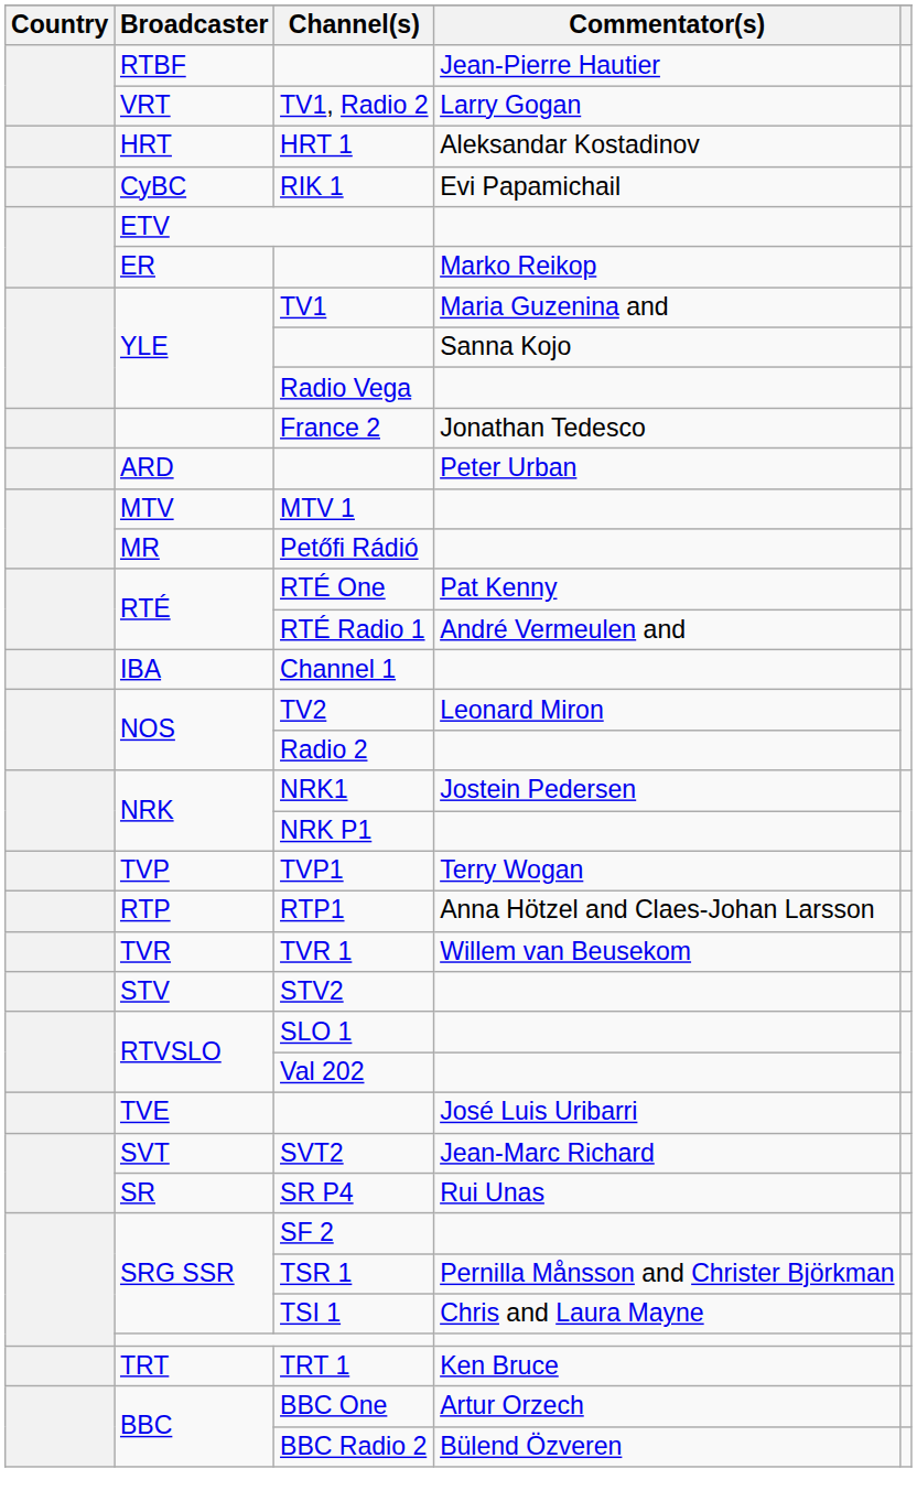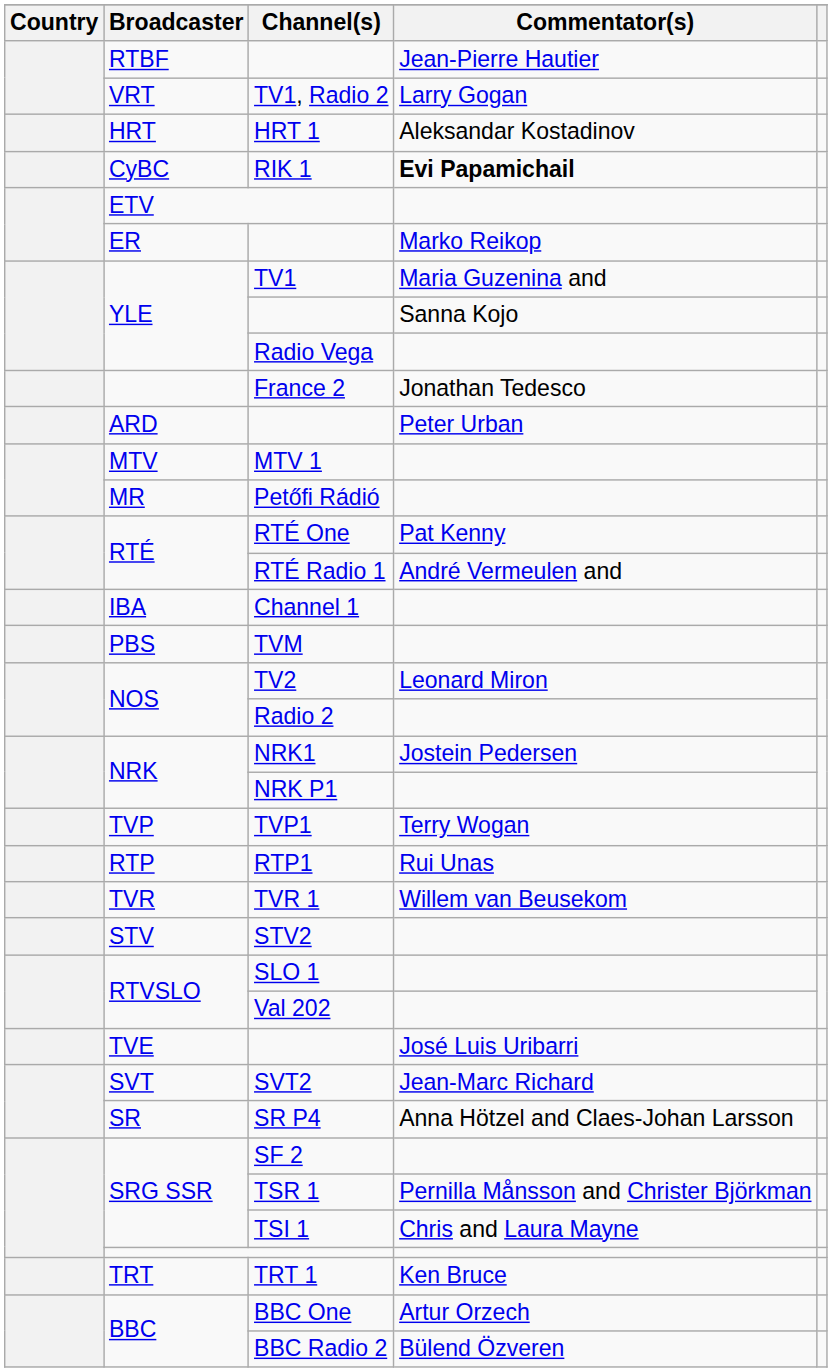 <table class="wikitable plainrowheaders sticky-header">
 <tr>
 </tr>
 <tr>
 <th scope="col">Country</th>
 <th scope="col">Broadcaster</th>
 <th scope="col">Channel(s)</th>
 <th scope="col">Commentator(s)</th>
 <th scope="col"></th>
 </tr>
 <tr>
 <th scope="rowgroup" rowspan="2"></th>
 <td><a href='#'>RTBF</a></td>
 <td></td>
 <td><a href='#'>Jean-Pierre Hautier</a></td>
 <td style="text-align:center"></td>
 </tr>
 <tr>
 <td><a href='#'>VRT</a></td>
 <td><a href='#'>TV1</a>, <a href='#'>Radio 2</a></td>
 <td><a href='#'>Larry Gogan</a></td>
 <td style="text-align:center"></td>
 </tr>
 <tr>
 <th scope="row"></th>
 <td><a href='#'>HRT</a></td>
 <td><a href='#'>HRT 1</a></td>
 <td>Aleksandar Kostadinov</td>
 <td style="text-align:center"></td>
 </tr>
 <tr>
 <th scope="row"></th>
 <td><a href='#'>CyBC</a></td>
 <td><a href='#'>RIK 1</a></td>
-<td>Evi Papamichail</td>
+<td><strong>Evi Papamichail</strong></td>
 <td style="text-align:center"></td>
 </tr>
 <tr>
 <th scope="rowgroup" rowspan="2"></th>
 <td colspan="2"><a href='#'>ETV</a></td>
 <td></td>
 <td style="text-align:center"></td>
 </tr>
 <tr>
 <td><a href='#'>ER</a></td>
 <td></td>
 <td><a href='#'>Marko Reikop</a></td>
 <td style="text-align:center"></td>
 </tr>
 <tr>
 <th scope="rowgroup" rowspan="3"></th>
 <td rowspan="3"><a href='#'>YLE</a></td>
 <td><a href='#'>TV1</a></td>
 <td><a href='#'>Maria Guzenina</a> and </td>
 <td style="text-align:center"></td>
 </tr>
 <tr>
 <td></td>
 <td>Sanna Kojo</td>
 <td style="text-align:center"></td>
 </tr>
 <tr>
 <td><a href='#'>Radio Vega</a></td>
 <td></td>
 <td style="text-align:center"></td>
 </tr>
 <tr>
 <th scope="row"></th>
 <td></td>
 <td><a href='#'>France 2</a></td>
 <td>Jonathan Tedesco</td>
 <td style="text-align:center"></td>
 </tr>
 <tr>
 <th scope="row"></th>
 <td><a href='#'>ARD</a></td>
 <td></td>
 <td><a href='#'>Peter Urban</a></td>
 <td style="text-align:center"></td>
 </tr>
 <tr>
 <th scope="rowgroup" rowspan="2"></th>
 <td><a href='#'>MTV</a></td>
 <td><a href='#'>MTV 1</a></td>
 <td></td>
 <td style="text-align:center"></td>
 </tr>
 <tr>
 <td><a href='#'>MR</a></td>
 <td><a href='#'>Petőfi Rádió</a></td>
 <td></td>
 <td style="text-align:center"></td>
 </tr>
 <tr>
 <th scope="rowgroup" rowspan="2"></th>
 <td rowspan="2"><a href='#'>RTÉ</a></td>
 <td><a href='#'>RTÉ One</a></td>
 <td><a href='#'>Pat Kenny</a></td>
 <td style="text-align:center"></td>
 </tr>
 <tr>
 <td><a href='#'>RTÉ Radio 1</a></td>
 <td><a href='#'>André Vermeulen</a> and </td>
 <td style="text-align:center"></td>
 </tr>
 <tr>
 <th scope="row"></th>
 <td><a href='#'>IBA</a></td>
 <td><a href='#'>Channel 1</a></td>
 <td></td>
 <td style="text-align:center"></td>
 </tr>
 <tr>
+<th scope="row"></th>
+<td><a href='#'>PBS</a></td>
+<td><a href='#'>TVM</a></td>
+<td></td>
+<td style="text-align:center"></td>
+</tr>
+<tr>
 <th scope="rowgroup" rowspan="2"></th>
 <td rowspan="2"><a href='#'>NOS</a></td>
 <td><a href='#'>TV2</a></td>
 <td><a href='#'>Leonard Miron</a></td>
 <td rowspan="2" style="text-align:center"></td>
 </tr>
 <tr>
 <td><a href='#'>Radio 2</a></td>
 <td></td>
 </tr>
 <tr>
 <th scope="rowgroup" rowspan="2"></th>
 <td rowspan="2"><a href='#'>NRK</a></td>
 <td><a href='#'>NRK1</a></td>
 <td><a href='#'>Jostein Pedersen</a></td>
 <td style="text-align:center" rowspan="2"></td>
 </tr>
 <tr>
 <td><a href='#'>NRK P1</a></td>
 <td></td>
 </tr>
 <tr>
 <th scope="row"></th>
 <td><a href='#'>TVP</a></td>
 <td><a href='#'>TVP1</a></td>
 <td><a href='#'>Terry Wogan</a></td>
 <td style="text-align:center"></td>
 </tr>
 <tr>
 <th scope="row"></th>
 <td><a href='#'>RTP</a></td>
 <td><a href='#'>RTP1</a></td>
-<td>Anna Hötzel and Claes-Johan Larsson</td>
+<td><a href='#'>Rui Unas</a></td>
 <td style="text-align:center"></td>
 </tr>
 <tr>
 <th scope="row"></th>
 <td><a href='#'>TVR</a></td>
 <td><a href='#'>TVR 1</a></td>
 <td><a href='#'>Willem van Beusekom</a></td>
 <td style="text-align:center"></td>
 </tr>
 <tr>
 <th scope="row"></th>
 <td><a href='#'>STV</a></td>
 <td><a href='#'>STV2</a></td>
 <td></td>
 <td style="text-align:center"></td>
 </tr>
 <tr>
 <th scope="row" rowspan="2"></th>
 <td rowspan="2"><a href='#'>RTVSLO</a></td>
 <td><a href='#'>SLO 1</a></td>
 <td></td>
 <td rowspan="2" style="text-align:center"></td>
 </tr>
 <tr>
 <td><a href='#'>Val 202</a></td>
 <td></td>
 </tr>
 <tr>
 <th scope="row"></th>
 <td><a href='#'>TVE</a></td>
 <td></td>
 <td><a href='#'>José Luis Uribarri</a></td>
 <td style="text-align:center"></td>
 </tr>
 <tr>
 <th scope="rowgroup" rowspan="2"></th>
 <td><a href='#'>SVT</a></td>
 <td><a href='#'>SVT2</a></td>
 <td><a href='#'>Jean-Marc Richard</a></td>
 <td style="text-align:center"></td>
 </tr>
 <tr>
 <td><a href='#'>SR</a></td>
 <td><a href='#'>SR P4</a></td>
-<td><a href='#'>Rui Unas</a></td>
+<td>Anna Hötzel and Claes-Johan Larsson</td>
 <td style="text-align:center"></td>
 </tr>
 <tr>
 <th scope="rowgroup" rowspan="4"></th>
 <td rowspan="3"><a href='#'>SRG SSR</a></td>
 <td><a href='#'>SF 2</a></td>
 <td></td>
 <td style="text-align:center"></td>
 </tr>
 <tr>
 <td><a href='#'>TSR 1</a></td>
 <td><a href='#'>Pernilla Månsson</a> and <a href='#'>Christer Björkman</a></td>
 <td style="text-align:center"></td>
 </tr>
 <tr>
 <td><a href='#'>TSI 1</a></td>
 <td><a href='#'>Chris</a> and <a href='#'>Laura Mayne</a></td>
 <td style="text-align:center"></td>
 </tr>
 <tr>
 <td colspan="2"></td>
 <td></td>
 <td style="text-align:center"></td>
 </tr>
 <tr>
 <th scope="row"></th>
 <td><a href='#'>TRT</a></td>
 <td><a href='#'>TRT 1</a></td>
 <td><a href='#'>Ken Bruce</a></td>
 <td style="text-align:center"></td>
 </tr>
 <tr>
 <th scope="rowgroup" rowspan="2"></th>
 <td rowspan="2"><a href='#'>BBC</a></td>
 <td><a href='#'>BBC One</a></td>
 <td><a href='#'>Artur Orzech</a></td>
 <td style="text-align:center"></td>
 </tr>
 <tr>
 <td><a href='#'>BBC Radio 2</a></td>
 <td><a href='#'>Bülend Özveren</a></td>
 <td style="text-align:center"></td>
 </tr>
 </table>
